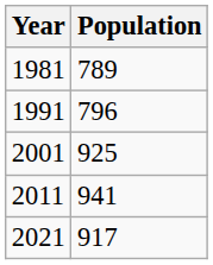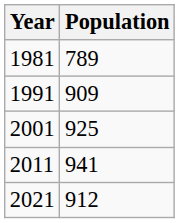 <table class="wikitable">
 <tr>
 <th>Year</th>
 <th>Population</th>
 </tr>
 <tr>
 <td>1981</td>
 <td>789</td>
 </tr>
 <tr>
 <td>1991</td>
-<td>796</td>
+<td>909</td>
 </tr>
 <tr>
 <td>2001</td>
 <td>925</td>
 </tr>
 <tr>
 <td>2011</td>
 <td>941</td>
 </tr>
 <tr>
 <td>2021</td>
-<td>917</td>
+<td>912</td>
 </tr>
 </table>
